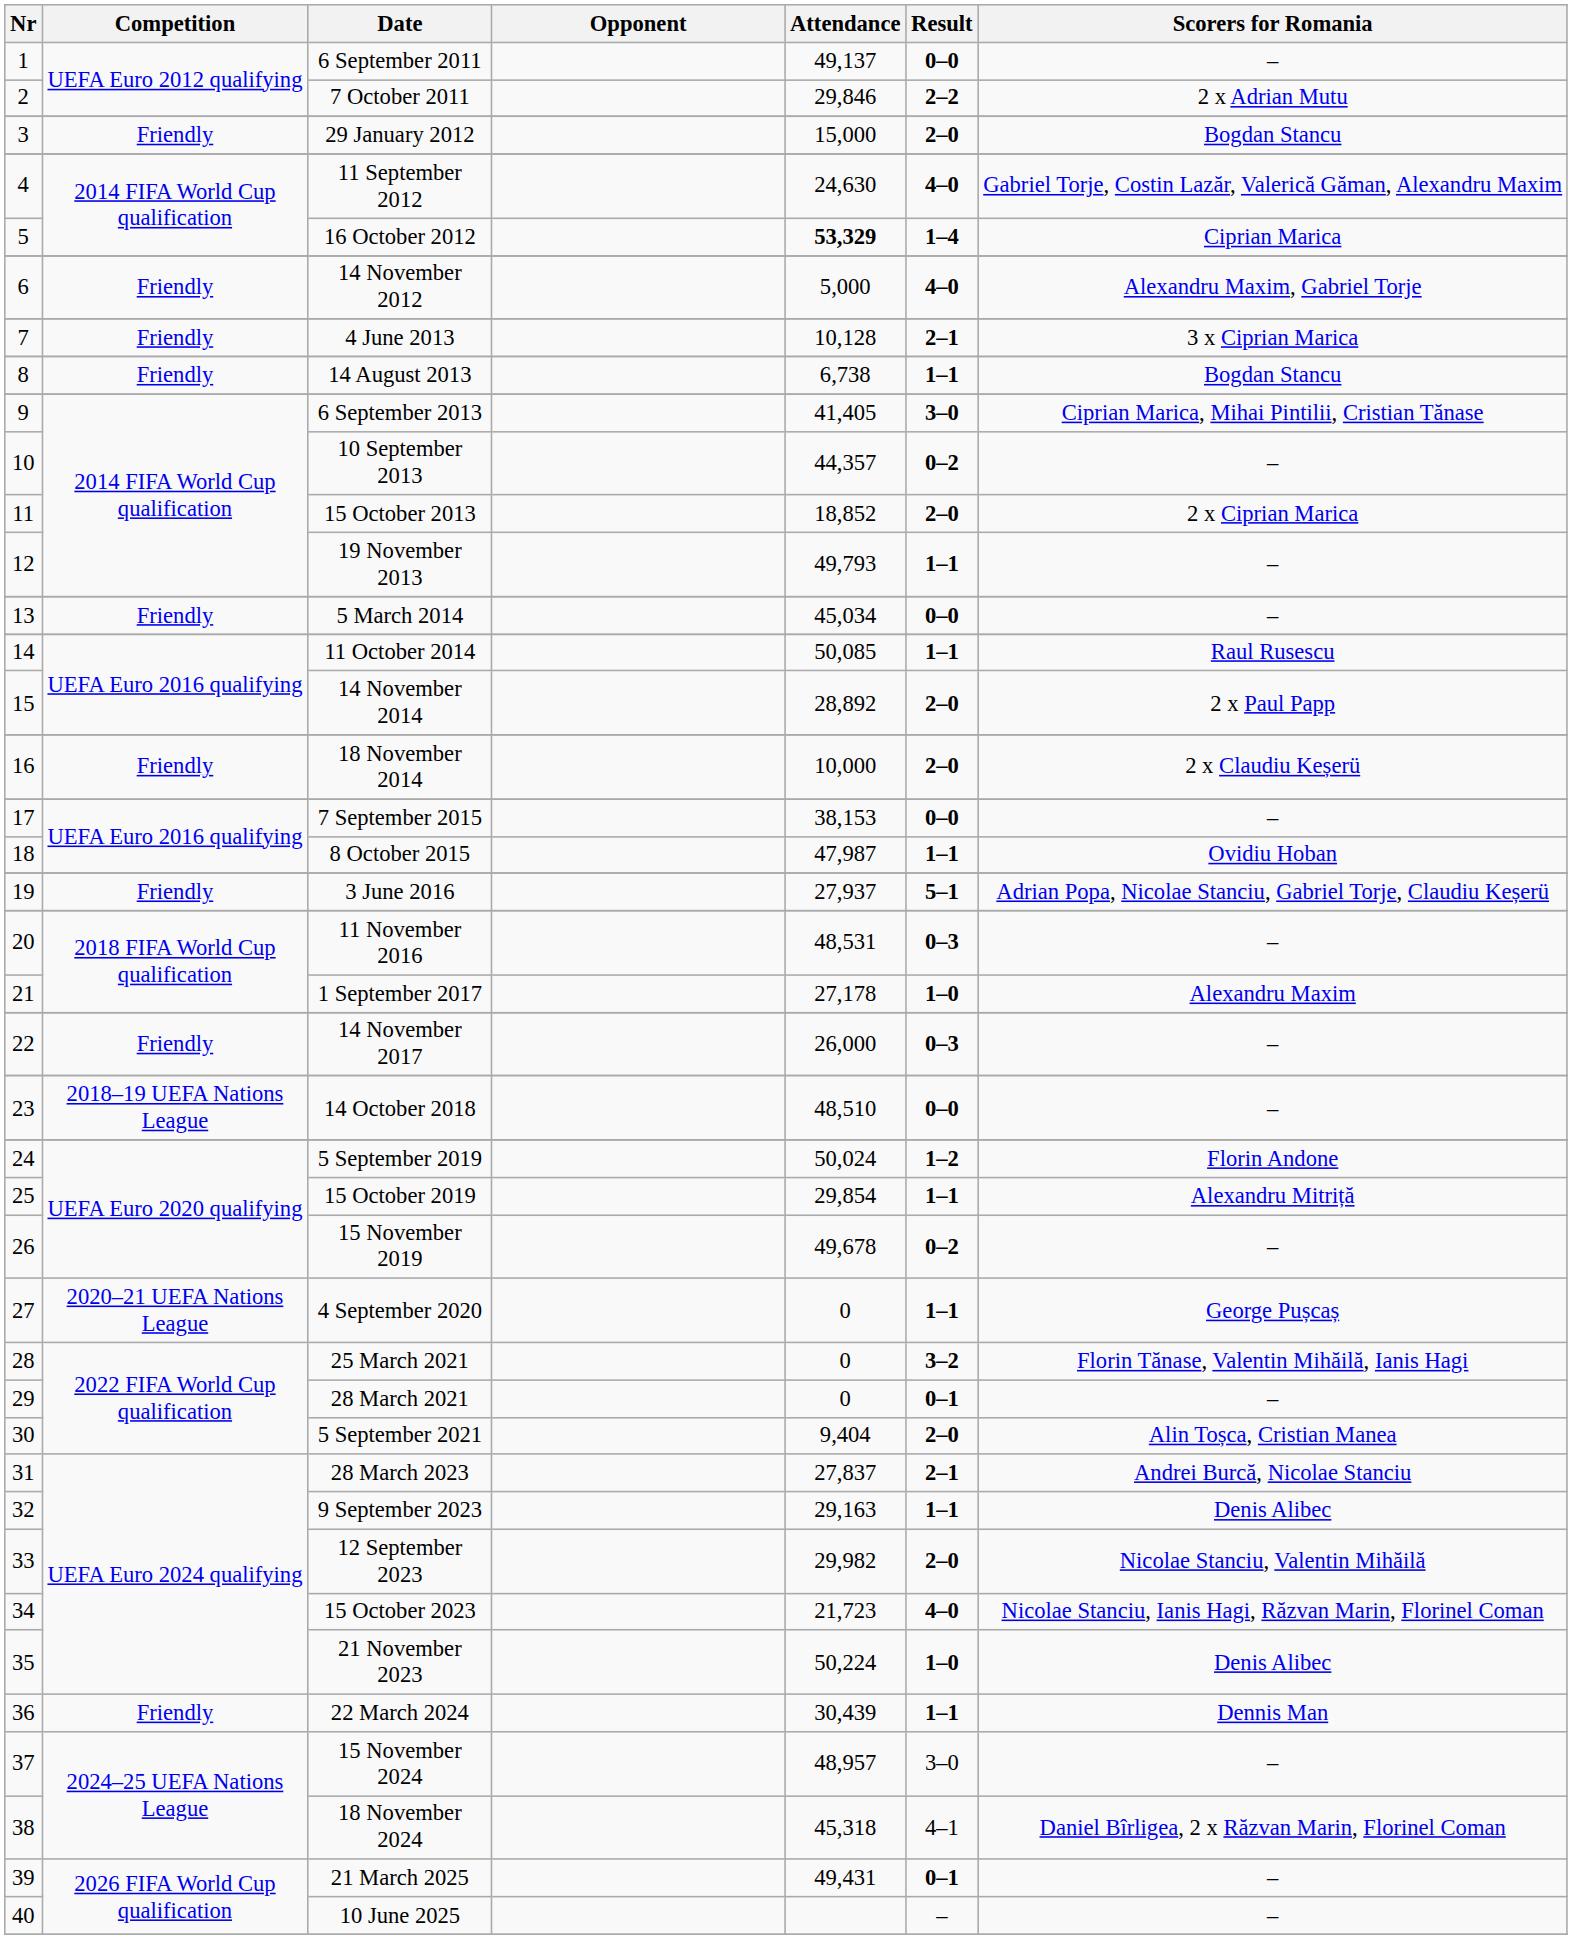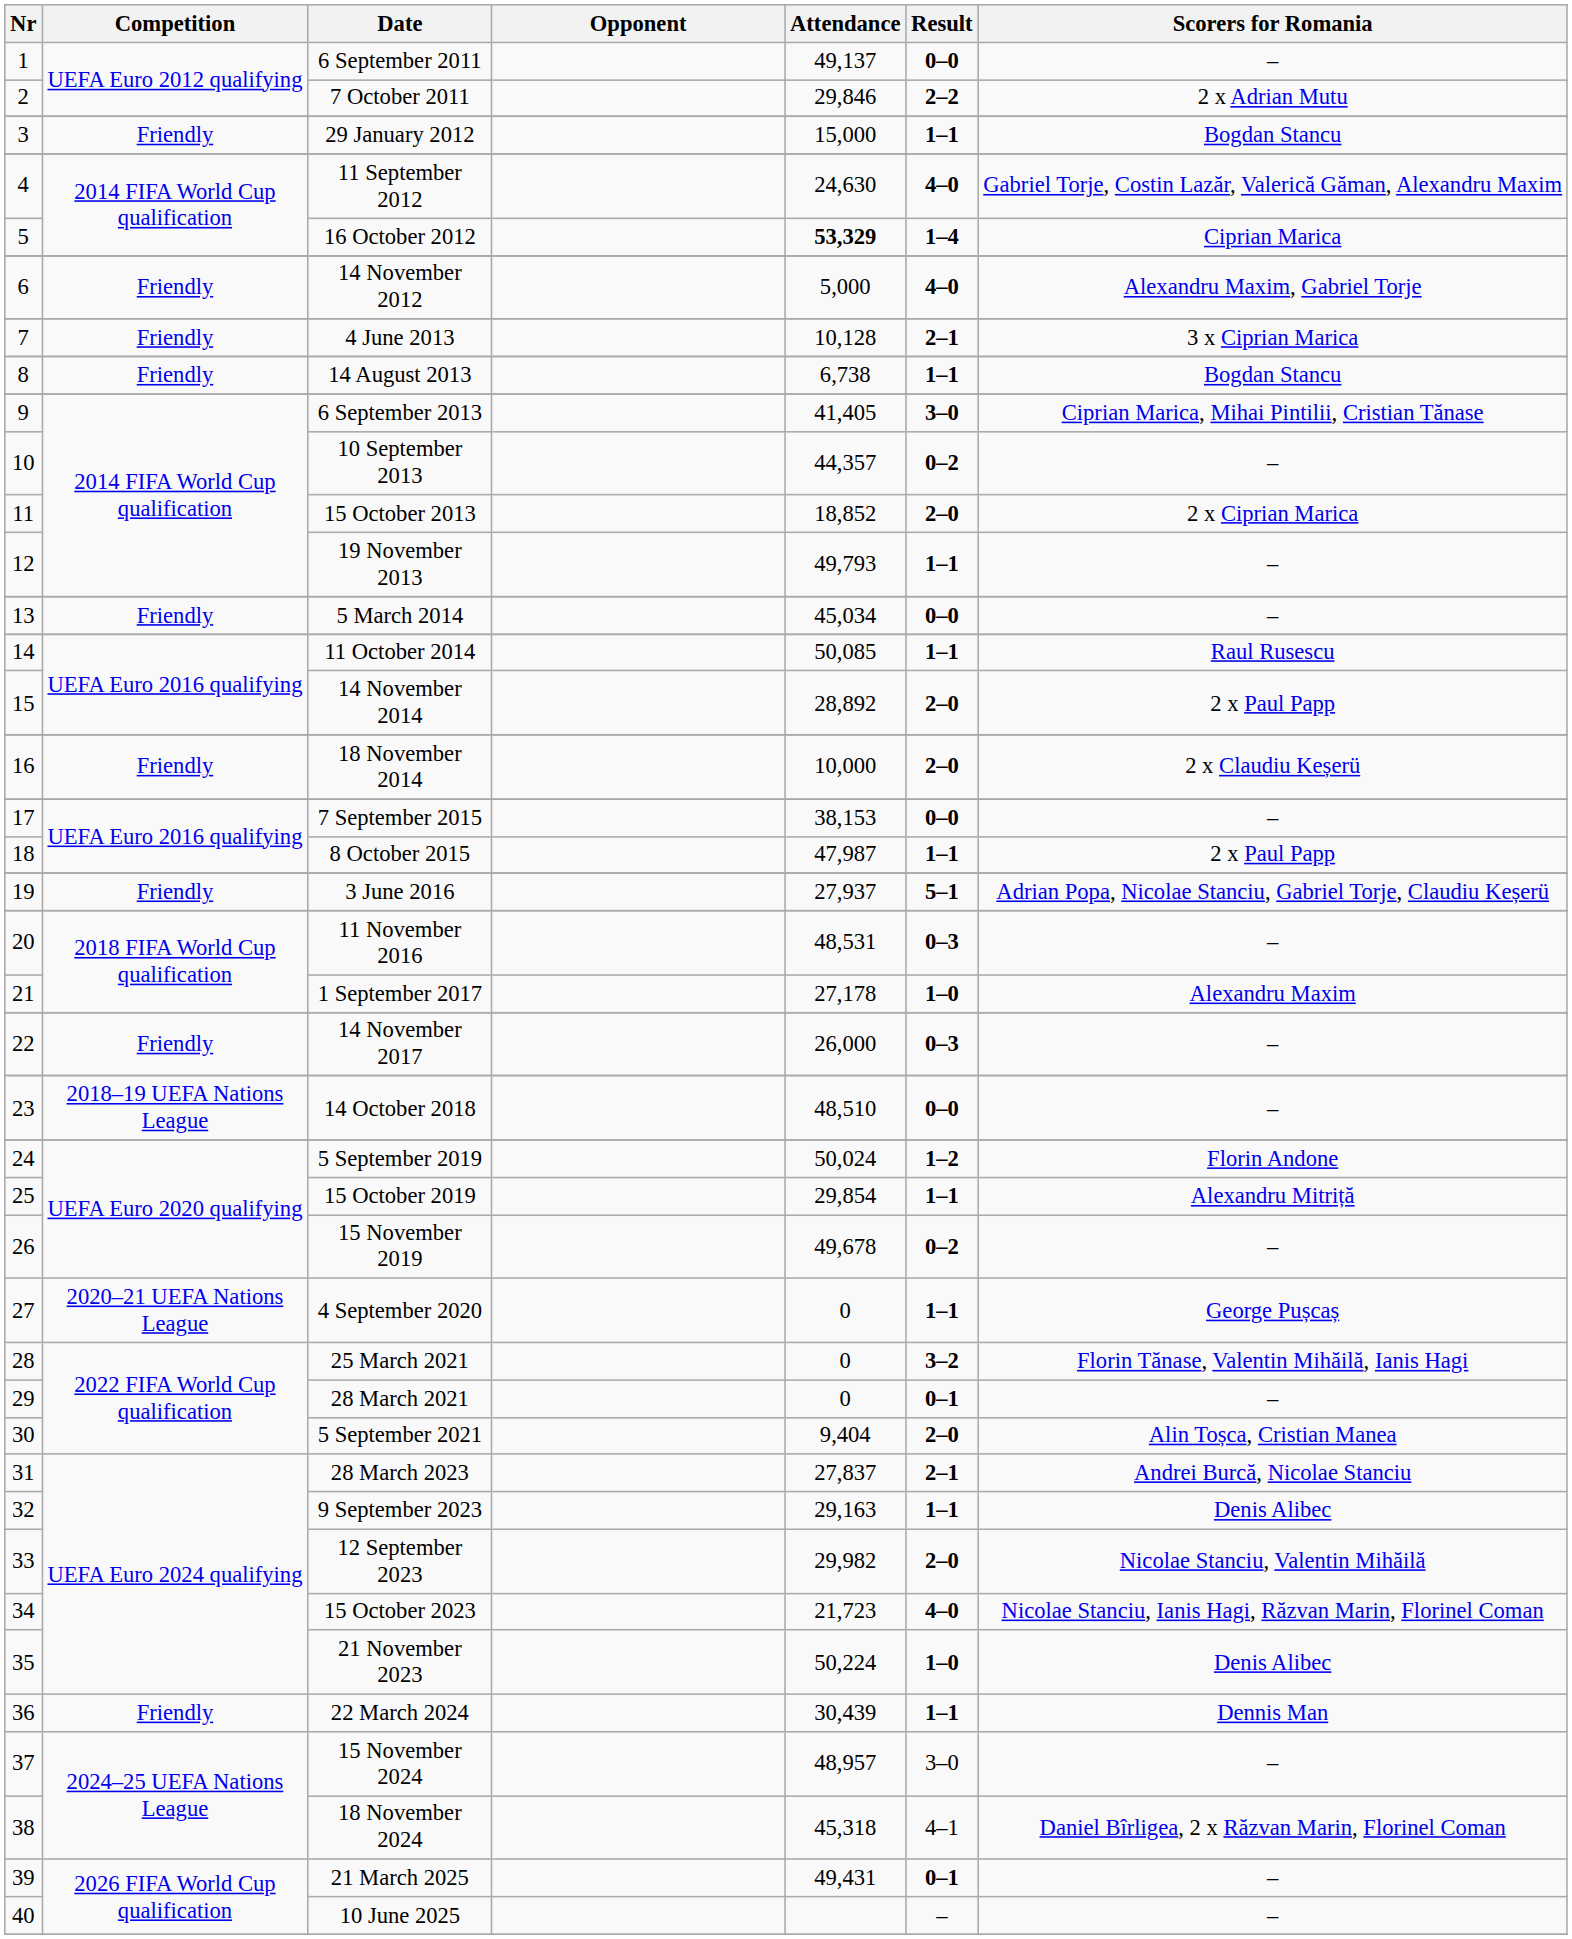 <table class="wikitable sortable" style="font-size: 90%; text-align:center">
 <tr>
 <th>Nr</th>
 <th style="width:163px">Competition</th>
 <th style="width:110px">Date</th>
 <th style="width:180px">Opponent</th>
 <th>Attendance</th>
 <th>Result</th>
 <th>Scorers for Romania</th>
 </tr>
 <tr>
 <td>1</td>
 <td rowspan="2"><a href='#'>UEFA Euro 2012 qualifying</a></td>
 <td>6 September 2011</td>
 <td></td>
 <td>49,137</td>
 <td><strong>0–0</strong></td>
 <td>–</td>
 </tr>
 <tr>
 <td>2</td>
 <td>7 October 2011</td>
 <td></td>
 <td>29,846</td>
 <td><strong>2–2</strong></td>
 <td>2 x <a href='#'>Adrian Mutu</a></td>
 </tr>
 <tr>
 </tr>
 <tr>
 <td>3</td>
 <td><a href='#'>Friendly</a></td>
 <td>29 January 2012</td>
 <td></td>
 <td>15,000</td>
-<td><strong>2–0</strong></td>
+<td><strong>1–1</strong></td>
 <td><a href='#'>Bogdan Stancu</a></td>
 </tr>
 <tr>
 </tr>
 <tr>
 <td>4</td>
 <td rowspan="2"><a href='#'>2014 FIFA World Cup qualification</a></td>
 <td>11 September 2012</td>
 <td></td>
 <td>24,630</td>
 <td><strong>4–0</strong></td>
 <td><a href='#'>Gabriel Torje</a>, <a href='#'>Costin Lazăr</a>, <a href='#'>Valerică Găman</a>, <a href='#'>Alexandru Maxim</a></td>
 </tr>
 <tr>
 <td>5</td>
 <td>16 October 2012</td>
 <td></td>
 <td><strong>53,329</strong></td>
 <td><strong>1–4</strong></td>
 <td><a href='#'>Ciprian Marica</a></td>
 </tr>
 <tr>
 </tr>
 <tr>
 <td>6</td>
 <td><a href='#'>Friendly</a></td>
 <td>14 November 2012</td>
 <td></td>
 <td>5,000</td>
 <td><strong>4–0</strong></td>
 <td><a href='#'>Alexandru Maxim</a>, <a href='#'>Gabriel Torje</a></td>
 </tr>
 <tr>
 </tr>
 <tr>
 <td>7</td>
 <td><a href='#'>Friendly</a></td>
 <td>4 June 2013</td>
 <td></td>
 <td>10,128</td>
 <td><strong>2–1</strong></td>
 <td>3 x <a href='#'>Ciprian Marica</a></td>
 </tr>
 <tr>
 </tr>
 <tr>
 <td>8</td>
 <td><a href='#'>Friendly</a></td>
 <td>14 August 2013</td>
 <td></td>
 <td>6,738</td>
 <td><strong>1–1</strong></td>
 <td><a href='#'>Bogdan Stancu</a></td>
 </tr>
 <tr>
 </tr>
 <tr>
 <td>9</td>
 <td rowspan="4"><a href='#'>2014 FIFA World Cup qualification</a></td>
 <td>6 September 2013</td>
 <td></td>
 <td>41,405</td>
 <td><strong>3–0</strong></td>
 <td><a href='#'>Ciprian Marica</a>, <a href='#'>Mihai Pintilii</a>, <a href='#'>Cristian Tănase</a></td>
 </tr>
 <tr>
 <td>10</td>
 <td>10 September 2013</td>
 <td></td>
 <td>44,357</td>
 <td><strong>0–2</strong></td>
 <td>–</td>
 </tr>
 <tr>
 <td>11</td>
 <td>15 October 2013</td>
 <td></td>
 <td>18,852</td>
 <td><strong>2–0</strong></td>
 <td>2 x <a href='#'>Ciprian Marica</a></td>
 </tr>
 <tr>
 <td>12</td>
 <td>19 November 2013</td>
 <td></td>
 <td>49,793</td>
 <td><strong>1–1</strong></td>
 <td>–</td>
 </tr>
 <tr>
 </tr>
 <tr>
 <td>13</td>
 <td><a href='#'>Friendly</a></td>
 <td>5 March 2014</td>
 <td></td>
 <td>45,034</td>
 <td><strong>0–0</strong></td>
 <td>–</td>
 </tr>
 <tr>
 </tr>
 <tr>
 <td>14</td>
 <td rowspan="2"><a href='#'>UEFA Euro 2016 qualifying</a></td>
 <td>11 October 2014</td>
 <td></td>
 <td>50,085</td>
 <td><strong>1–1</strong></td>
 <td><a href='#'>Raul Rusescu</a></td>
 </tr>
 <tr>
 <td>15</td>
 <td>14 November 2014</td>
 <td></td>
 <td>28,892</td>
 <td><strong>2–0</strong></td>
 <td>2 x <a href='#'>Paul Papp</a></td>
 </tr>
 <tr>
 </tr>
 <tr>
 <td>16</td>
 <td><a href='#'>Friendly</a></td>
 <td>18 November 2014</td>
 <td></td>
 <td>10,000</td>
 <td><strong>2–0</strong></td>
 <td>2 x <a href='#'>Claudiu Keșerü</a></td>
 </tr>
 <tr>
 </tr>
 <tr>
 <td>17</td>
 <td rowspan="2"><a href='#'>UEFA Euro 2016 qualifying</a></td>
 <td>7 September 2015</td>
 <td></td>
 <td>38,153</td>
 <td><strong>0–0</strong></td>
 <td>–</td>
 </tr>
 <tr>
 <td>18</td>
 <td>8 October 2015</td>
 <td></td>
 <td>47,987</td>
 <td><strong>1–1</strong></td>
-<td><a href='#'>Ovidiu Hoban</a></td>
+<td>2 x <a href='#'>Paul Papp</a></td>
 </tr>
 <tr>
 </tr>
 <tr>
 <td>19</td>
 <td><a href='#'>Friendly</a></td>
 <td>3 June 2016</td>
 <td></td>
 <td>27,937</td>
 <td><strong>5–1</strong></td>
 <td><a href='#'>Adrian Popa</a>, <a href='#'>Nicolae Stanciu</a>, <a href='#'>Gabriel Torje</a>, <a href='#'>Claudiu Keșerü</a></td>
 </tr>
 <tr>
 </tr>
 <tr>
 <td>20</td>
 <td rowspan="2"><a href='#'>2018 FIFA World Cup qualification</a></td>
 <td>11 November 2016</td>
 <td></td>
 <td>48,531</td>
 <td><strong>0–3</strong></td>
 <td>–</td>
 </tr>
 <tr>
 <td>21</td>
 <td>1 September 2017</td>
 <td></td>
 <td>27,178</td>
 <td><strong>1–0</strong></td>
 <td><a href='#'>Alexandru Maxim</a></td>
 </tr>
 <tr>
 </tr>
 <tr>
 <td>22</td>
 <td><a href='#'>Friendly</a></td>
 <td>14 November 2017</td>
 <td></td>
 <td>26,000</td>
 <td><strong>0–3</strong></td>
 <td>–</td>
 </tr>
 <tr>
 </tr>
 <tr>
 <td>23</td>
 <td><a href='#'>2018–19 UEFA Nations League</a></td>
 <td>14 October 2018</td>
 <td></td>
 <td>48,510</td>
 <td><strong>0–0</strong></td>
 <td>–</td>
 </tr>
 <tr>
 </tr>
 <tr>
 <td>24</td>
 <td rowspan="3"><a href='#'>UEFA Euro 2020 qualifying</a></td>
 <td>5 September 2019</td>
 <td></td>
 <td>50,024</td>
 <td><strong>1–2</strong></td>
 <td><a href='#'>Florin Andone</a></td>
 </tr>
 <tr>
 <td>25</td>
 <td>15 October 2019</td>
 <td></td>
 <td>29,854</td>
 <td><strong>1–1</strong></td>
 <td><a href='#'>Alexandru Mitriță</a></td>
 </tr>
 <tr>
 <td>26</td>
 <td>15 November 2019</td>
 <td></td>
 <td>49,678</td>
 <td><strong>0–2</strong></td>
 <td>–</td>
 </tr>
 <tr>
 <td>27</td>
 <td><a href='#'>2020–21 UEFA Nations League</a></td>
 <td>4 September 2020</td>
 <td></td>
 <td>0</td>
 <td><strong>1–1</strong></td>
 <td><a href='#'>George Pușcaș</a></td>
 </tr>
 <tr>
 <td>28</td>
 <td rowspan="3"><a href='#'>2022 FIFA World Cup qualification</a></td>
 <td>25 March 2021</td>
 <td></td>
 <td>0</td>
 <td><strong>3–2</strong></td>
 <td><a href='#'>Florin Tănase</a>, <a href='#'>Valentin Mihăilă</a>, <a href='#'>Ianis Hagi</a></td>
 </tr>
 <tr>
 <td>29</td>
 <td>28 March 2021</td>
 <td></td>
 <td>0</td>
 <td><strong>0–1</strong></td>
 <td>–</td>
 </tr>
 <tr>
 <td>30</td>
 <td>5 September 2021</td>
 <td></td>
 <td>9,404</td>
 <td><strong>2–0</strong></td>
 <td><a href='#'>Alin Toșca</a>, <a href='#'>Cristian Manea</a></td>
 </tr>
 <tr>
 <td>31</td>
 <td rowspan="5"><a href='#'>UEFA Euro 2024 qualifying</a></td>
 <td>28 March 2023</td>
 <td></td>
 <td>27,837</td>
 <td><strong>2–1</strong></td>
 <td><a href='#'>Andrei Burcă</a>, <a href='#'>Nicolae Stanciu</a></td>
 </tr>
 <tr>
 <td>32</td>
 <td>9 September 2023</td>
 <td></td>
 <td>29,163</td>
 <td><strong>1–1</strong></td>
 <td><a href='#'>Denis Alibec</a></td>
 </tr>
 <tr>
 <td>33</td>
 <td>12 September 2023</td>
 <td></td>
 <td>29,982</td>
 <td><strong>2–0</strong></td>
 <td><a href='#'>Nicolae Stanciu</a>, <a href='#'>Valentin Mihăilă</a></td>
 </tr>
 <tr>
 <td>34</td>
 <td>15 October 2023</td>
 <td></td>
 <td>21,723</td>
 <td><strong>4–0</strong></td>
 <td><a href='#'>Nicolae Stanciu</a>, <a href='#'>Ianis Hagi</a>, <a href='#'>Răzvan Marin</a>, <a href='#'>Florinel Coman</a></td>
 </tr>
 <tr>
 <td>35</td>
 <td>21 November 2023</td>
 <td></td>
 <td>50,224</td>
 <td><strong>1–0</strong></td>
 <td><a href='#'>Denis Alibec</a></td>
 </tr>
 <tr>
 <td>36</td>
 <td><a href='#'>Friendly</a></td>
 <td>22 March 2024</td>
 <td></td>
 <td>30,439</td>
 <td><strong>1–1</strong></td>
 <td><a href='#'>Dennis Man</a></td>
 </tr>
 <tr>
 <td>37</td>
 <td rowspan="2"><a href='#'>2024–25 UEFA Nations League</a></td>
 <td>15 November 2024</td>
 <td></td>
 <td>48,957</td>
 <td>3–0</td>
 <td>–</td>
 </tr>
 <tr>
 <td>38</td>
 <td>18 November 2024</td>
 <td></td>
 <td>45,318</td>
 <td>4–1</td>
 <td><a href='#'>Daniel Bîrligea</a>, 2 x <a href='#'>Răzvan Marin</a>, <a href='#'>Florinel Coman</a></td>
 </tr>
 <tr>
 <td>39</td>
 <td rowspan="2"><a href='#'>2026 FIFA World Cup qualification</a></td>
 <td>21 March 2025</td>
 <td></td>
 <td>49,431</td>
 <td><strong>0–1</strong></td>
 <td>–</td>
 </tr>
 <tr>
 <td>40</td>
 <td>10 June 2025</td>
 <td></td>
 <td></td>
 <td>–</td>
 <td>–</td>
 </tr>
 <tr>
 </tr>
 </table>
